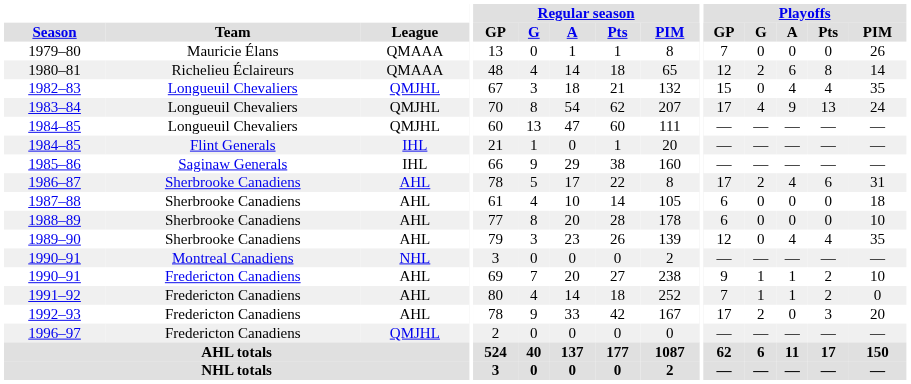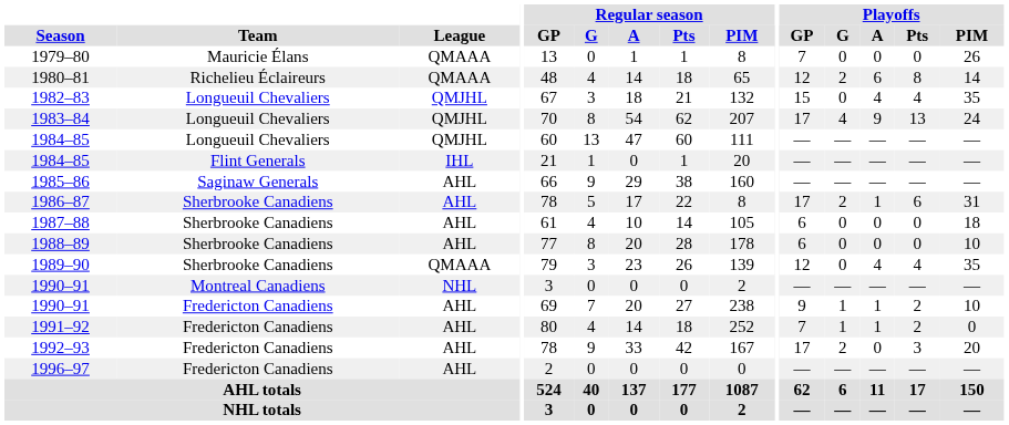 <table border="0" cellpadding="1" cellspacing="0" style="text-align:center; width:60em">
 <tr bgcolor="#e0e0e0">
 <th colspan="3" bgcolor="#ffffff"></th>
 <th rowspan="100" bgcolor="#ffffff"></th>
 <th colspan="5"><a href='#'>Regular season</a></th>
 <th rowspan="100" bgcolor="#ffffff"></th>
 <th colspan="5"><a href='#'>Playoffs</a></th>
 </tr>
 <tr bgcolor="#e0e0e0">
 <th><a href='#'>Season</a></th>
 <th>Team</th>
 <th>League</th>
 <th>GP</th>
 <th><a href='#'>G</a></th>
 <th><a href='#'>A</a></th>
 <th><a href='#'>Pts</a></th>
 <th><a href='#'>PIM</a></th>
 <th>GP</th>
 <th>G</th>
 <th>A</th>
 <th>Pts</th>
 <th>PIM</th>
 </tr>
 <tr>
 <td>1979–80</td>
 <td>Mauricie Élans</td>
 <td>QMAAA</td>
 <td>13</td>
 <td>0</td>
 <td>1</td>
 <td>1</td>
 <td>8</td>
 <td>7</td>
 <td>0</td>
 <td>0</td>
 <td>0</td>
 <td>26</td>
 </tr>
 <tr bgcolor="#f0f0f0">
 <td>1980–81</td>
 <td>Richelieu Éclaireurs</td>
 <td>QMAAA</td>
 <td>48</td>
 <td>4</td>
 <td>14</td>
 <td>18</td>
 <td>65</td>
 <td>12</td>
 <td>2</td>
 <td>6</td>
 <td>8</td>
 <td>14</td>
 </tr>
 <tr>
 <td><a href='#'>1982–83</a></td>
 <td><a href='#'>Longueuil Chevaliers</a></td>
 <td><a href='#'>QMJHL</a></td>
 <td>67</td>
 <td>3</td>
 <td>18</td>
 <td>21</td>
 <td>132</td>
 <td>15</td>
 <td>0</td>
 <td>4</td>
 <td>4</td>
 <td>35</td>
 </tr>
 <tr bgcolor="#f0f0f0">
 <td><a href='#'>1983–84</a></td>
 <td>Longueuil Chevaliers</td>
 <td>QMJHL</td>
 <td>70</td>
 <td>8</td>
 <td>54</td>
 <td>62</td>
 <td>207</td>
 <td>17</td>
 <td>4</td>
 <td>9</td>
 <td>13</td>
 <td>24</td>
 </tr>
 <tr>
 <td><a href='#'>1984–85</a></td>
 <td>Longueuil Chevaliers</td>
 <td>QMJHL</td>
 <td>60</td>
 <td>13</td>
 <td>47</td>
 <td>60</td>
 <td>111</td>
 <td>—</td>
 <td>—</td>
 <td>—</td>
 <td>—</td>
 <td>—</td>
 </tr>
 <tr bgcolor="#f0f0f0">
 <td><a href='#'>1984–85</a></td>
 <td><a href='#'>Flint Generals</a></td>
 <td><a href='#'>IHL</a></td>
 <td>21</td>
 <td>1</td>
 <td>0</td>
 <td>1</td>
 <td>20</td>
 <td>—</td>
 <td>—</td>
 <td>—</td>
 <td>—</td>
 <td>—</td>
 </tr>
 <tr>
 <td><a href='#'>1985–86</a></td>
 <td><a href='#'>Saginaw Generals</a></td>
-<td>IHL</td>
+<td>AHL</td>
 <td>66</td>
 <td>9</td>
 <td>29</td>
 <td>38</td>
 <td>160</td>
 <td>—</td>
 <td>—</td>
 <td>—</td>
 <td>—</td>
 <td>—</td>
 </tr>
 <tr bgcolor="#f0f0f0">
 <td><a href='#'>1986–87</a></td>
 <td><a href='#'>Sherbrooke Canadiens</a></td>
 <td><a href='#'>AHL</a></td>
 <td>78</td>
 <td>5</td>
 <td>17</td>
 <td>22</td>
 <td>8</td>
 <td>17</td>
 <td>2</td>
-<td>4</td>
+<td>1</td>
 <td>6</td>
 <td>31</td>
 </tr>
 <tr>
 <td><a href='#'>1987–88</a></td>
 <td>Sherbrooke Canadiens</td>
 <td>AHL</td>
 <td>61</td>
 <td>4</td>
 <td>10</td>
 <td>14</td>
 <td>105</td>
 <td>6</td>
 <td>0</td>
 <td>0</td>
 <td>0</td>
 <td>18</td>
 </tr>
 <tr bgcolor="#f0f0f0">
 <td><a href='#'>1988–89</a></td>
 <td>Sherbrooke Canadiens</td>
 <td>AHL</td>
 <td>77</td>
 <td>8</td>
 <td>20</td>
 <td>28</td>
 <td>178</td>
 <td>6</td>
 <td>0</td>
 <td>0</td>
 <td>0</td>
 <td>10</td>
 </tr>
 <tr>
 <td><a href='#'>1989–90</a></td>
 <td>Sherbrooke Canadiens</td>
-<td>AHL</td>
+<td>QMAAA</td>
 <td>79</td>
 <td>3</td>
 <td>23</td>
 <td>26</td>
 <td>139</td>
 <td>12</td>
 <td>0</td>
 <td>4</td>
 <td>4</td>
 <td>35</td>
 </tr>
 <tr bgcolor="#f0f0f0">
 <td><a href='#'>1990–91</a></td>
 <td><a href='#'>Montreal Canadiens</a></td>
 <td><a href='#'>NHL</a></td>
 <td>3</td>
 <td>0</td>
 <td>0</td>
 <td>0</td>
 <td>2</td>
 <td>—</td>
 <td>—</td>
 <td>—</td>
 <td>—</td>
 <td>—</td>
 </tr>
 <tr>
 <td><a href='#'>1990–91</a></td>
 <td><a href='#'>Fredericton Canadiens</a></td>
 <td>AHL</td>
 <td>69</td>
 <td>7</td>
 <td>20</td>
 <td>27</td>
 <td>238</td>
 <td>9</td>
 <td>1</td>
 <td>1</td>
 <td>2</td>
 <td>10</td>
 </tr>
 <tr bgcolor="#f0f0f0">
 <td><a href='#'>1991–92</a></td>
 <td>Fredericton Canadiens</td>
 <td>AHL</td>
 <td>80</td>
 <td>4</td>
 <td>14</td>
 <td>18</td>
 <td>252</td>
 <td>7</td>
 <td>1</td>
 <td>1</td>
 <td>2</td>
 <td>0</td>
 </tr>
 <tr>
 <td><a href='#'>1992–93</a></td>
 <td>Fredericton Canadiens</td>
 <td>AHL</td>
 <td>78</td>
 <td>9</td>
 <td>33</td>
 <td>42</td>
 <td>167</td>
 <td>17</td>
 <td>2</td>
 <td>0</td>
 <td>3</td>
 <td>20</td>
 </tr>
 <tr bgcolor="#f0f0f0">
 <td><a href='#'>1996–97</a></td>
 <td>Fredericton Canadiens</td>
-<td><a href='#'>QMJHL</a></td>
+<td>AHL</td>
 <td>2</td>
 <td>0</td>
 <td>0</td>
 <td>0</td>
 <td>0</td>
 <td>—</td>
 <td>—</td>
 <td>—</td>
 <td>—</td>
 <td>—</td>
 </tr>
 <tr bgcolor="#e0e0e0">
 <th colspan="3">AHL totals</th>
 <th>524</th>
 <th>40</th>
 <th>137</th>
 <th>177</th>
 <th>1087</th>
 <th>62</th>
 <th>6</th>
 <th>11</th>
 <th>17</th>
 <th>150</th>
 </tr>
 <tr bgcolor="#e0e0e0">
 <th colspan="3">NHL totals</th>
 <th>3</th>
 <th>0</th>
 <th>0</th>
 <th>0</th>
 <th>2</th>
 <th>—</th>
 <th>—</th>
 <th>—</th>
 <th>—</th>
 <th>—</th>
 </tr>
 </table>
